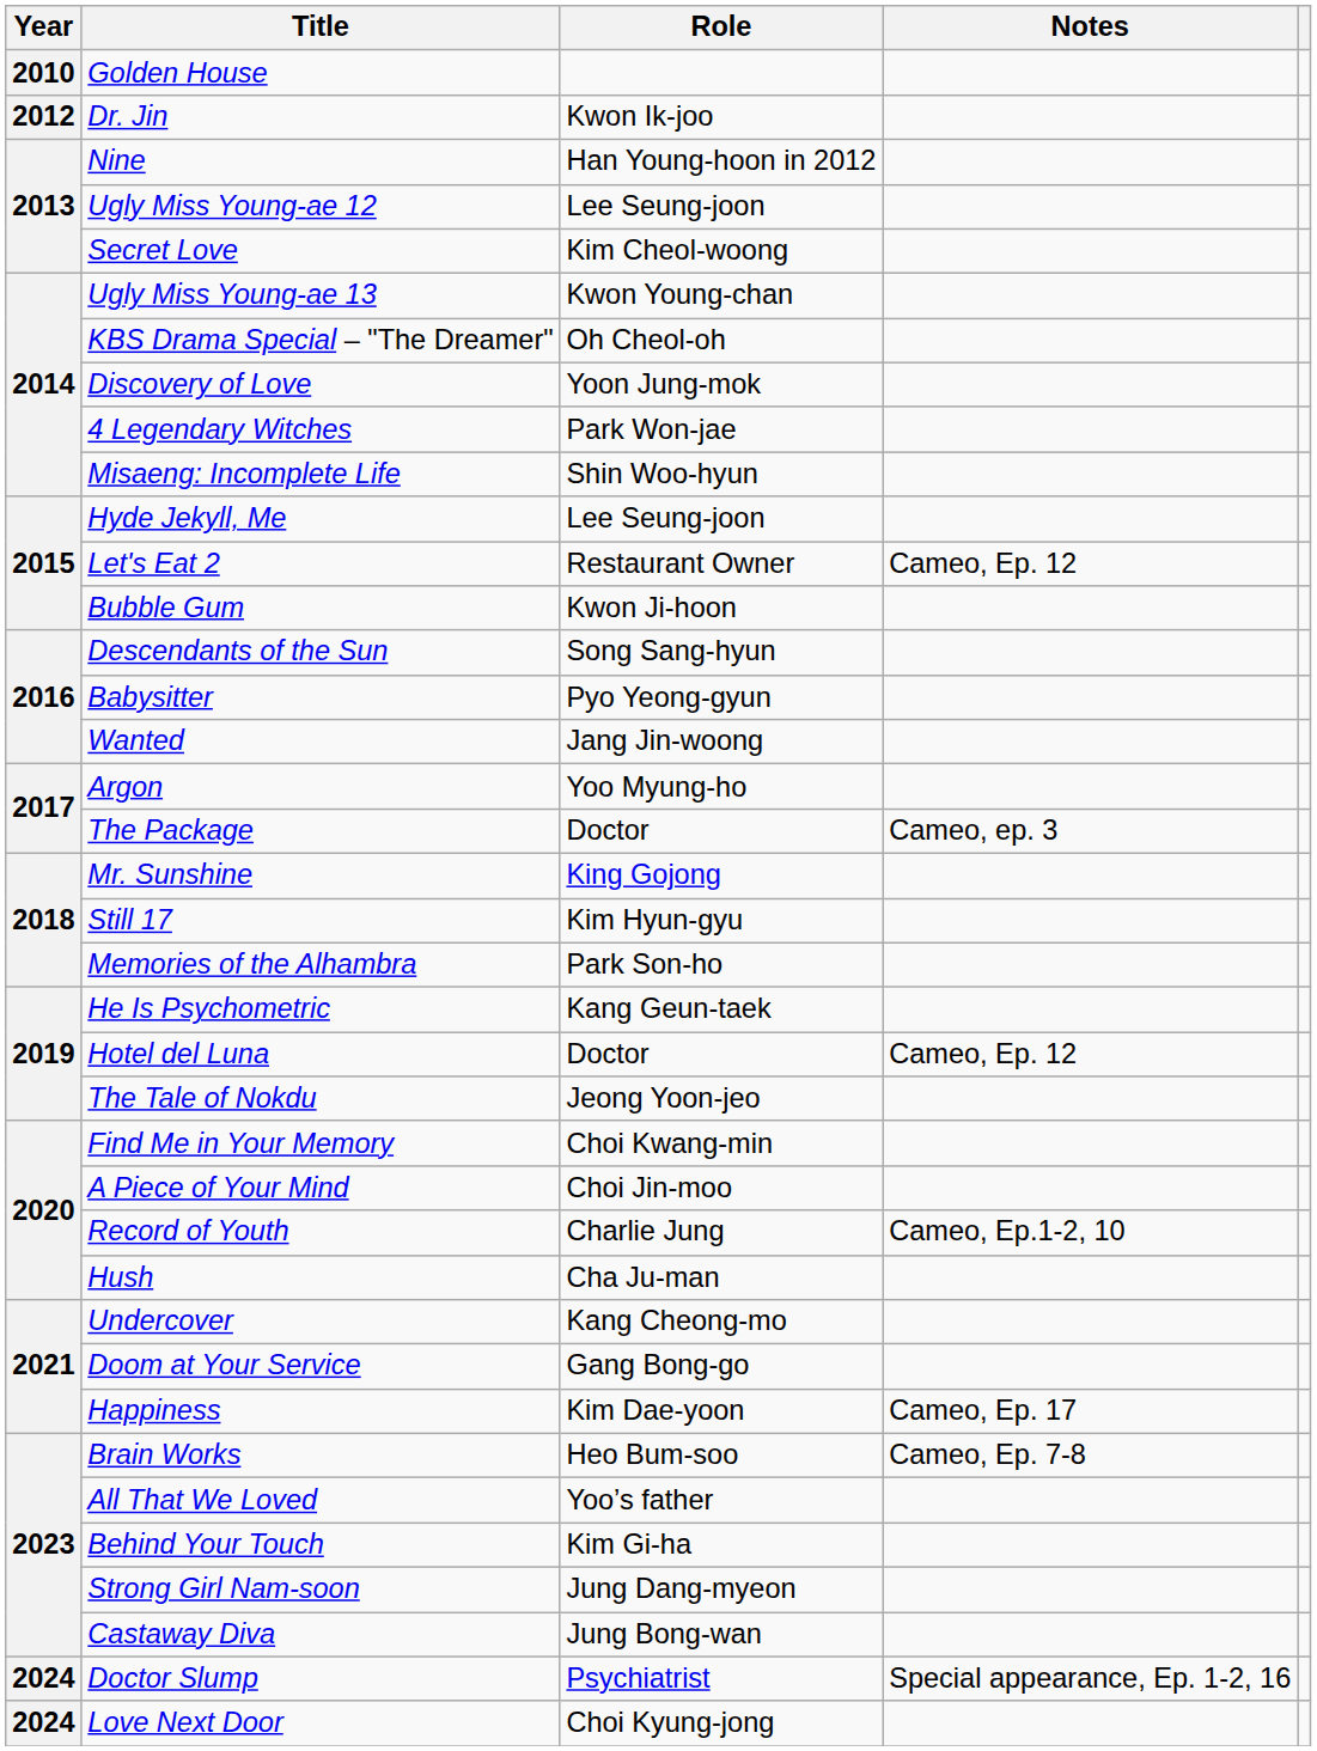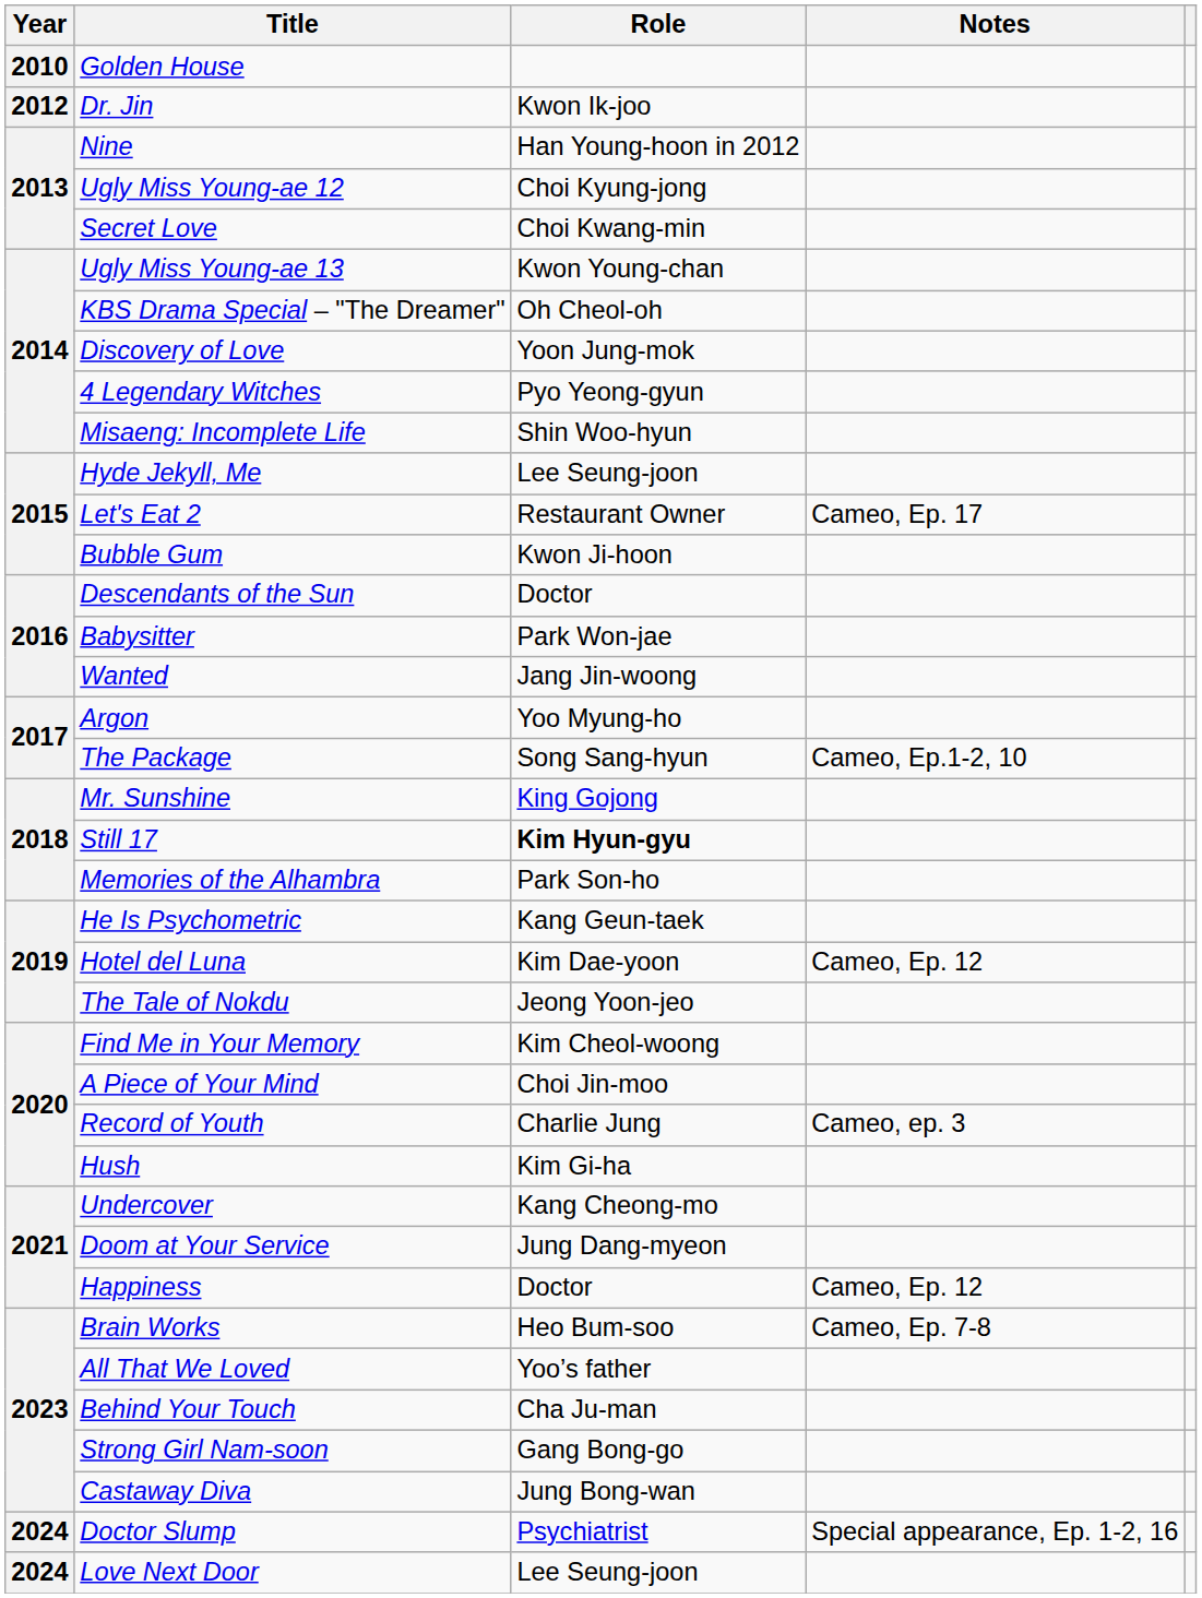 <table class="wikitable plainrowheaders sortable">
 <tr>
 <th scope="col">Year</th>
 <th scope="col">Title</th>
 <th scope="col">Role</th>
 <th scope="col">Notes</th>
 <th scope="col" class="unsortable"></th>
 </tr>
 <tr>
 <th scope="row">2010</th>
 <td><em><a href='#'>Golden House</a></em></td>
 <td></td>
 <td></td>
 <td></td>
 </tr>
 <tr>
 <th scope="row">2012</th>
 <td><em><a href='#'>Dr. Jin</a></em></td>
 <td>Kwon Ik-joo</td>
 <td></td>
 <td></td>
 </tr>
 <tr>
 <th scope="row" rowspan="3">2013</th>
 <td><em><a href='#'>Nine</a></em></td>
 <td>Han Young-hoon in 2012</td>
 <td></td>
 <td></td>
 </tr>
 <tr>
 <td><em><a href='#'>Ugly Miss Young-ae 12</a></em></td>
-<td>Lee Seung-joon</td>
+<td>Choi Kyung-jong</td>
 <td></td>
 <td></td>
 </tr>
 <tr>
 <td><em><a href='#'>Secret Love</a></em></td>
-<td>Kim Cheol-woong</td>
+<td>Choi Kwang-min</td>
 <td></td>
 <td></td>
 </tr>
 <tr>
 <th scope="row" rowspan="5">2014</th>
 <td><em><a href='#'>Ugly Miss Young-ae 13</a></em></td>
 <td>Kwon Young-chan</td>
 <td></td>
 <td></td>
 </tr>
 <tr>
 <td><em><a href='#'>KBS Drama Special</a></em> – "The Dreamer"</td>
 <td>Oh Cheol-oh</td>
 <td></td>
 <td></td>
 </tr>
 <tr>
 <td><em><a href='#'>Discovery of Love</a></em></td>
 <td>Yoon Jung-mok</td>
 <td></td>
 <td></td>
 </tr>
 <tr>
 <td><em><a href='#'>4 Legendary Witches</a></em></td>
-<td>Park Won-jae</td>
+<td>Pyo Yeong-gyun</td>
 <td></td>
 <td></td>
 </tr>
 <tr>
 <td><em><a href='#'>Misaeng: Incomplete Life</a></em></td>
 <td>Shin Woo-hyun</td>
 <td></td>
 <td></td>
 </tr>
 <tr>
 <th scope="row" rowspan="3">2015</th>
 <td><em><a href='#'>Hyde Jekyll, Me</a></em></td>
 <td>Lee Seung-joon</td>
 <td></td>
 <td></td>
 </tr>
 <tr>
 <td><em><a href='#'>Let's Eat 2</a></em></td>
 <td>Restaurant Owner</td>
-<td>Cameo, Ep. 12</td>
+<td>Cameo, Ep. 17</td>
 <td></td>
 </tr>
 <tr>
 <td><em><a href='#'>Bubble Gum</a></em></td>
 <td>Kwon Ji-hoon</td>
 <td></td>
 <td></td>
 </tr>
 <tr>
 <th scope="row" rowspan="3">2016</th>
 <td><em><a href='#'>Descendants of the Sun</a></em></td>
-<td>Song Sang-hyun</td>
+<td>Doctor</td>
 <td></td>
 <td></td>
 </tr>
 <tr>
 <td><em><a href='#'>Babysitter</a></em></td>
-<td>Pyo Yeong-gyun</td>
+<td>Park Won-jae</td>
 <td></td>
 <td></td>
 </tr>
 <tr>
 <td><em><a href='#'>Wanted</a></em></td>
 <td>Jang Jin-woong</td>
 <td></td>
 <td></td>
 </tr>
 <tr>
 <th scope="row" rowspan="2">2017</th>
 <td><em><a href='#'>Argon</a></em></td>
 <td>Yoo Myung-ho</td>
 <td></td>
 <td></td>
 </tr>
 <tr>
 <td><em><a href='#'>The Package</a></em></td>
-<td>Doctor</td>
-<td>Cameo, ep. 3</td>
+<td>Song Sang-hyun</td>
+<td>Cameo, Ep.1-2, 10</td>
 <td></td>
 </tr>
 <tr>
 <th scope="row" rowspan="3">2018</th>
 <td><em><a href='#'>Mr. Sunshine</a></em></td>
 <td><a href='#'>King Gojong</a></td>
 <td></td>
 <td style="text-align:center"></td>
 </tr>
 <tr>
 <td><em><a href='#'>Still 17</a></em></td>
-<td>Kim Hyun-gyu</td>
+<td><strong>Kim Hyun-gyu</strong></td>
 <td></td>
 <td style="text-align:center"></td>
 </tr>
 <tr>
 <td><em><a href='#'>Memories of the Alhambra</a></em></td>
 <td>Park Son-ho</td>
 <td></td>
 <td style="text-align:center"></td>
 </tr>
 <tr>
 <th scope="row" rowspan="3">2019</th>
 <td><em><a href='#'>He Is Psychometric</a></em></td>
 <td>Kang Geun-taek</td>
 <td></td>
 <td style="text-align:center"></td>
 </tr>
 <tr>
 <td><em><a href='#'>Hotel del Luna</a></em></td>
-<td>Doctor</td>
+<td>Kim Dae-yoon</td>
 <td>Cameo, Ep. 12</td>
 <td style="text-align:center"></td>
 </tr>
 <tr>
 <td><em><a href='#'>The Tale of Nokdu</a></em></td>
 <td>Jeong Yoon-jeo</td>
 <td></td>
 <td style="text-align:center"></td>
 </tr>
 <tr>
 <th scope="row" rowspan="4">2020</th>
 <td><em><a href='#'>Find Me in Your Memory</a></em></td>
-<td>Choi Kwang-min</td>
+<td>Kim Cheol-woong</td>
 <td></td>
 <td></td>
 </tr>
 <tr>
 <td><em><a href='#'>A Piece of Your Mind</a></em></td>
 <td>Choi Jin-moo</td>
 <td></td>
 <td></td>
 </tr>
 <tr>
 <td><em><a href='#'>Record of Youth</a></em></td>
 <td>Charlie Jung</td>
-<td>Cameo, Ep.1-2, 10</td>
+<td>Cameo, ep. 3</td>
 <td></td>
 </tr>
 <tr>
 <td><em><a href='#'>Hush</a></em></td>
-<td>Cha Ju-man</td>
+<td>Kim Gi-ha</td>
 <td></td>
 <td></td>
 </tr>
 <tr>
 <th scope="row" rowspan="3">2021</th>
 <td><em><a href='#'>Undercover</a></em></td>
 <td>Kang Cheong-mo</td>
 <td></td>
 <td></td>
 </tr>
 <tr>
 <td><em><a href='#'>Doom at Your Service</a></em></td>
-<td>Gang Bong-go</td>
+<td>Jung Dang-myeon</td>
 <td></td>
 <td></td>
 </tr>
 <tr>
 <td><em><a href='#'>Happiness</a></em></td>
-<td>Kim Dae-yoon</td>
-<td>Cameo, Ep. 17</td>
+<td>Doctor</td>
+<td>Cameo, Ep. 12</td>
 <td></td>
 </tr>
 <tr>
 <th scope="row" rowspan="5">2023</th>
 <td><em><a href='#'>Brain Works</a></em></td>
 <td>Heo Bum-soo</td>
 <td>Cameo, Ep. 7-8</td>
 <td style="text-align:center"></td>
 </tr>
 <tr>
 <td><em><a href='#'>All That We Loved</a></em></td>
 <td>Yoo’s father</td>
 <td></td>
 <td></td>
 </tr>
 <tr>
 <td><em><a href='#'>Behind Your Touch</a></em></td>
-<td>Kim Gi-ha</td>
+<td>Cha Ju-man</td>
 <td></td>
 <td></td>
 </tr>
 <tr>
 <td><em><a href='#'>Strong Girl Nam-soon</a></em></td>
-<td>Jung Dang-myeon</td>
+<td>Gang Bong-go</td>
 <td></td>
 <td></td>
 </tr>
 <tr>
 <td><em><a href='#'>Castaway Diva</a></em></td>
 <td>Jung Bong-wan</td>
 <td></td>
 <td></td>
 </tr>
 <tr>
 <th scope="row">2024</th>
 <td><em><a href='#'>Doctor Slump</a></em></td>
 <td><a href='#'>Psychiatrist</a></td>
 <td>Special appearance, Ep. 1-2, 16</td>
 <td></td>
 </tr>
 <tr>
 <th scope="row">2024</th>
 <td><em><a href='#'>Love Next Door</a></em></td>
-<td>Choi Kyung-jong</td>
+<td>Lee Seung-joon</td>
 <td></td>
 <td style="text-align:center"></td>
 </tr>
 </table>
